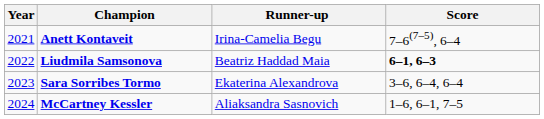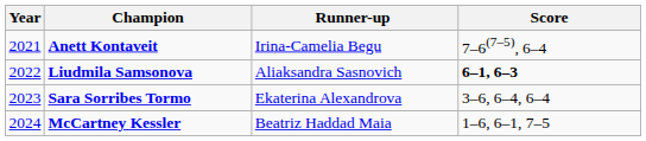 <table class="wikitable">
 <tr>
 <th>Year</th>
 <th width="200">Champion</th>
 <th width="200">Runner-up </th>
 <th width="175">Score</th>
 </tr>
 <tr>
 <td><a href='#'>2021</a></td>
 <td><strong> <a href='#'>Anett Kontaveit</a></strong></td>
 <td> <a href='#'>Irina-Camelia Begu</a></td>
 <td>7–6<sup>(7–5)</sup>, 6–4</td>
 </tr>
 <tr>
 <td><a href='#'>2022</a></td>
 <td><strong> <a href='#'>Liudmila Samsonova</a></strong></td>
-<td> <a href='#'>Beatriz Haddad Maia</a></td>
+<td> <a href='#'>Aliaksandra Sasnovich</a></td>
 <td><strong>6–1, 6–3</strong></td>
 </tr>
 <tr>
 <td><a href='#'>2023</a></td>
 <td><strong> <a href='#'>Sara Sorribes Tormo</a></strong></td>
 <td> <a href='#'>Ekaterina Alexandrova</a></td>
 <td>3–6, 6–4, 6–4</td>
 </tr>
 <tr>
 <td><a href='#'>2024</a></td>
 <td><strong> <a href='#'>McCartney Kessler</a></strong></td>
-<td> <a href='#'>Aliaksandra Sasnovich</a></td>
+<td> <a href='#'>Beatriz Haddad Maia</a></td>
 <td>1–6, 6–1, 7–5</td>
 </tr>
 </table>
